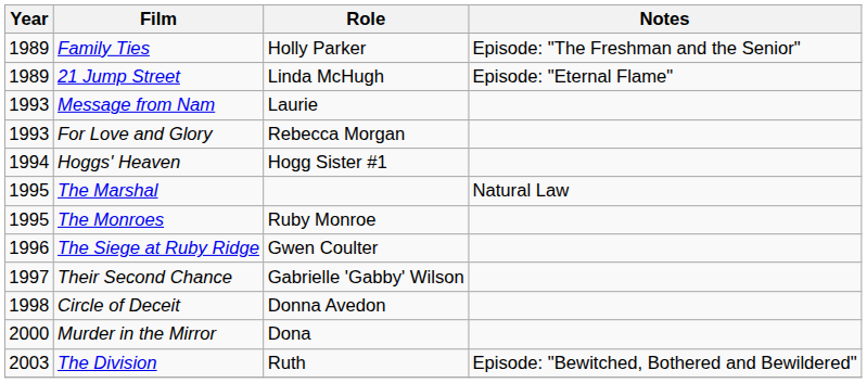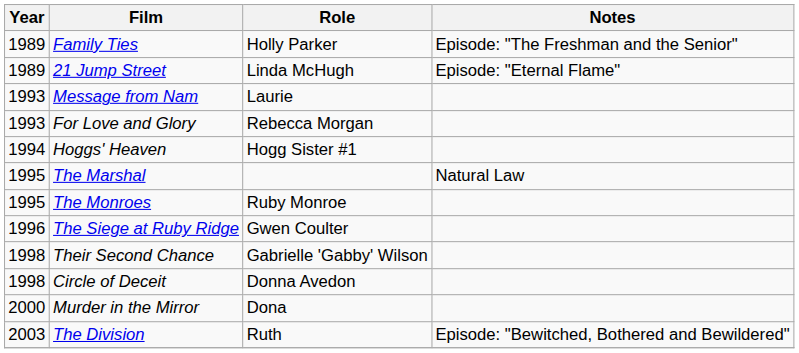 <table class ="wikitable">
 <tr>
 <th>Year</th>
 <th>Film</th>
 <th>Role</th>
 <th>Notes</th>
 </tr>
 <tr>
 <td>1989</td>
 <td><em><a href='#'>Family Ties</a></em></td>
 <td>Holly Parker</td>
 <td>Episode: "The Freshman and the Senior"</td>
 </tr>
 <tr>
 <td>1989</td>
 <td><em><a href='#'>21 Jump Street</a></em></td>
 <td>Linda McHugh</td>
 <td>Episode: "Eternal Flame"</td>
 </tr>
 <tr>
 <td>1993</td>
 <td><em><a href='#'>Message from Nam</a></em></td>
 <td>Laurie</td>
 <td></td>
 </tr>
 <tr>
 <td>1993</td>
 <td><em>For Love and Glory</em></td>
 <td>Rebecca Morgan</td>
 <td></td>
 </tr>
 <tr>
 <td>1994</td>
 <td><em>Hoggs' Heaven</em></td>
 <td>Hogg Sister #1</td>
 <td></td>
 </tr>
 <tr>
 <td>1995</td>
 <td><em><a href='#'>The Marshal</a></em></td>
 <td></td>
 <td>Natural Law</td>
 </tr>
 <tr>
 <td>1995</td>
 <td><em><a href='#'>The Monroes</a></em></td>
 <td>Ruby Monroe</td>
 <td></td>
 </tr>
 <tr>
 <td>1996</td>
 <td><em><a href='#'>The Siege at Ruby Ridge</a></em></td>
 <td>Gwen Coulter</td>
 <td></td>
 </tr>
 <tr>
-<td>1997</td>
+<td>1998</td>
 <td><em>Their Second Chance</em></td>
 <td>Gabrielle 'Gabby' Wilson</td>
 <td></td>
 </tr>
 <tr>
 <td>1998</td>
 <td><em>Circle of Deceit</em></td>
 <td>Donna Avedon</td>
 <td></td>
 </tr>
 <tr>
 <td>2000</td>
 <td><em>Murder in the Mirror</em></td>
 <td>Dona</td>
 <td></td>
 </tr>
 <tr>
 <td>2003</td>
 <td><em><a href='#'>The Division</a></em></td>
 <td>Ruth</td>
 <td>Episode: "Bewitched, Bothered and Bewildered"</td>
 </tr>
 <tr>
 </tr>
 </table>
